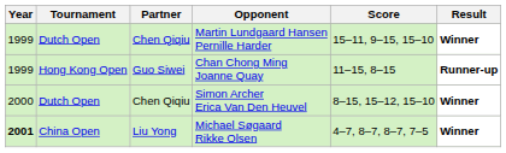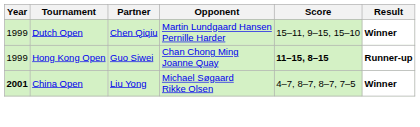 <table class="sortable wikitable" style="font-size: 90%;">
 <tr>
 <th>Year</th>
 <th>Tournament</th>
 <th>Partner</th>
 <th>Opponent</th>
 <th>Score</th>
 <th>Result</th>
 </tr>
 <tr style="background:#D4F1C5">
 <td align="center">1999</td>
 <td align="left"><a href='#'>Dutch Open</a></td>
 <td align="left"> <a href='#'>Chen Qiqiu</a></td>
 <td align="left"> <a href='#'>Martin Lundgaard Hansen</a> <br>  <a href='#'>Pernille Harder</a></td>
 <td align="left">15–11, 9–15, 15–10</td>
 <td style="text-align:left; background:white"> <strong>Winner</strong></td>
 </tr>
 <tr style="background:#D4F1C5">
 <td align="center">1999</td>
 <td align="left"><a href='#'>Hong Kong Open</a></td>
 <td align="left"> <a href='#'>Guo Siwei</a></td>
 <td align="left"> <a href='#'>Chan Chong Ming</a> <br>  <a href='#'>Joanne Quay</a></td>
-<td align="left">11–15, 8–15</td>
+<td align="left"><strong>11–15, 8–15</strong></td>
 <td style="text-align:left; background: white"> <strong>Runner-up</strong></td>
-</tr>
-<tr style="background:#D4F1C5">
-<td align="center">2000</td>
-<td align="left"><a href='#'>Dutch Open</a></td>
-<td align="left"> Chen Qiqiu</td>
-<td align="left"> <a href='#'>Simon Archer</a> <br>  <a href='#'>Erica Van Den Heuvel</a></td>
-<td align="left">8–15, 15–12, 15–10</td>
-<td style="text-align:left; background:white"> <strong>Winner</strong></td>
 </tr>
 <tr style="background:#D4F1C5">
 <td align="center"><strong>2001</strong></td>
 <td align="left"><a href='#'>China Open</a></td>
 <td align="left"> <a href='#'>Liu Yong</a></td>
 <td align="left"> <a href='#'>Michael Søgaard</a> <br>  <a href='#'>Rikke Olsen</a></td>
 <td align="left">4–7, 8–7, 8–7, 7–5</td>
 <td style="text-align:left; background:white"> <strong>Winner</strong></td>
 </tr>
 </table>
